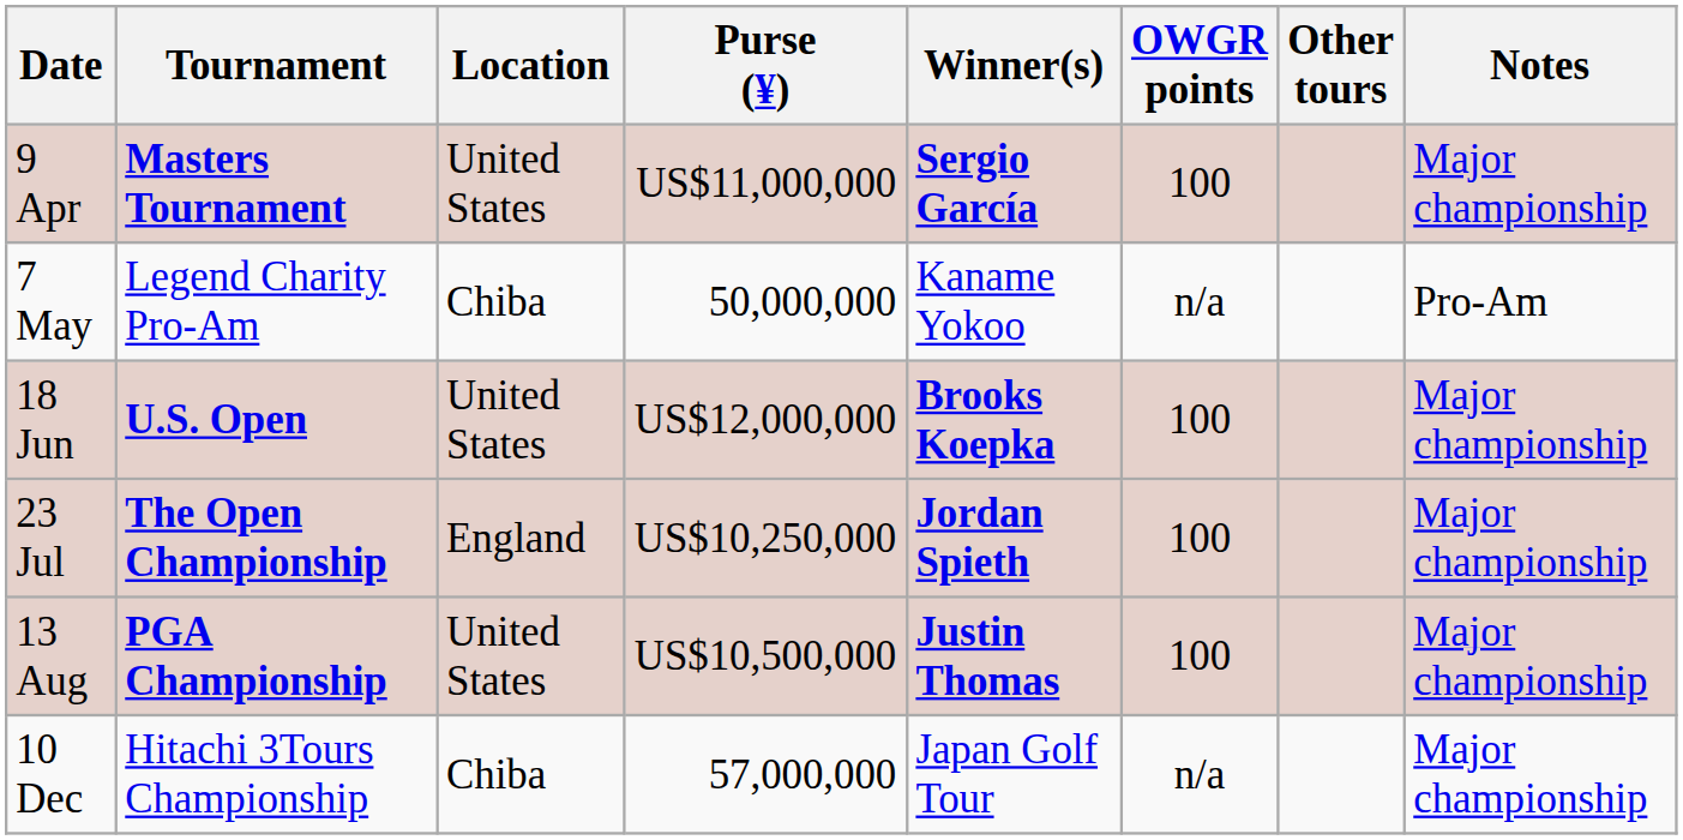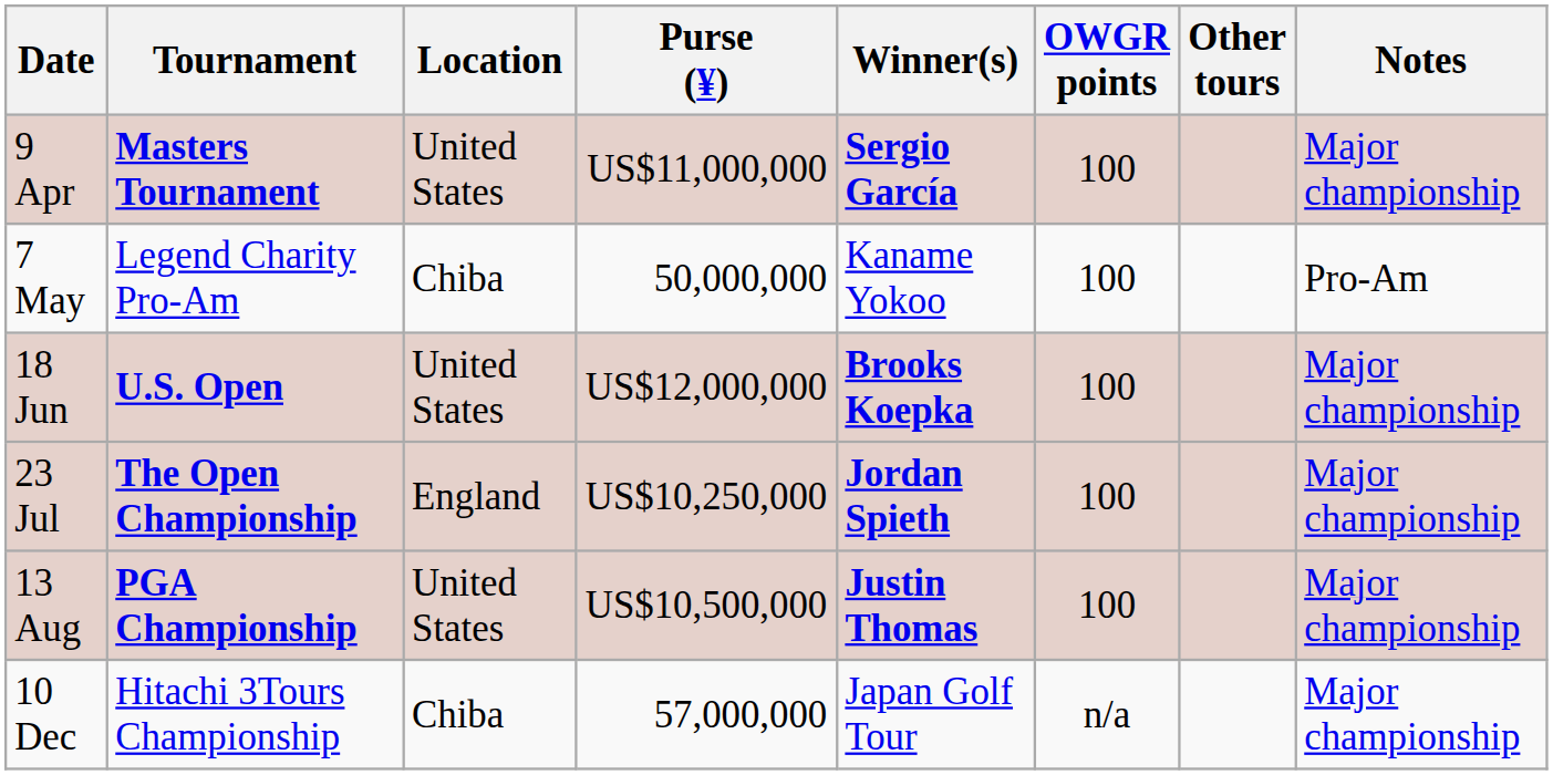 <table class="wikitable" style="font-size:95%">
 <tr>
 <th>Date</th>
 <th>Tournament</th>
 <th>Location</th>
 <th>Purse<br>(<a href='#'>¥</a>)</th>
 <th>Winner(s)</th>
 <th><a href='#'>OWGR</a><br>points</th>
 <th>Other<br>tours</th>
 <th>Notes</th>
 </tr>
 <tr style="background:#e5d1cb;">
 <td>9 Apr</td>
 <td><strong><a href='#'>Masters Tournament</a></strong></td>
 <td>United States</td>
 <td align=right>US$11,000,000</td>
 <td> <strong><a href='#'>Sergio García</a></strong></td>
 <td align=center>100</td>
 <td></td>
 <td><a href='#'>Major championship</a></td>
 </tr>
 <tr>
 <td>7 May</td>
 <td><a href='#'>Legend Charity Pro-Am</a></td>
 <td>Chiba</td>
 <td align=right>50,000,000</td>
 <td> <a href='#'>Kaname Yokoo</a></td>
-<td align=center>n/a</td>
+<td align=center>100</td>
 <td></td>
 <td>Pro-Am</td>
 </tr>
 <tr style="background:#e5d1cb;">
 <td>18 Jun</td>
 <td><strong><a href='#'>U.S. Open</a></strong></td>
 <td>United States</td>
 <td align=right>US$12,000,000</td>
 <td> <strong><a href='#'>Brooks Koepka</a></strong></td>
 <td align=center>100</td>
 <td></td>
 <td><a href='#'>Major championship</a></td>
 </tr>
 <tr style="background:#e5d1cb;">
 <td>23 Jul</td>
 <td><strong><a href='#'>The Open Championship</a></strong></td>
 <td>England</td>
 <td align=right>US$10,250,000</td>
 <td> <strong><a href='#'>Jordan Spieth</a></strong></td>
 <td align=center>100</td>
 <td></td>
 <td><a href='#'>Major championship</a></td>
 </tr>
 <tr style="background:#e5d1cb;">
 <td>13 Aug</td>
 <td><strong><a href='#'>PGA Championship</a></strong></td>
 <td>United States</td>
 <td align=right>US$10,500,000</td>
 <td> <strong><a href='#'>Justin Thomas</a></strong></td>
 <td align=center>100</td>
 <td></td>
 <td><a href='#'>Major championship</a></td>
 </tr>
 <tr>
 <td>10 Dec</td>
 <td><a href='#'>Hitachi 3Tours Championship</a></td>
 <td>Chiba</td>
 <td align=right>57,000,000</td>
 <td><a href='#'>Japan Golf Tour</a></td>
 <td align=center>n/a</td>
 <td></td>
 <td><a href='#'>Major championship</a></td>
 </tr>
 </table>
